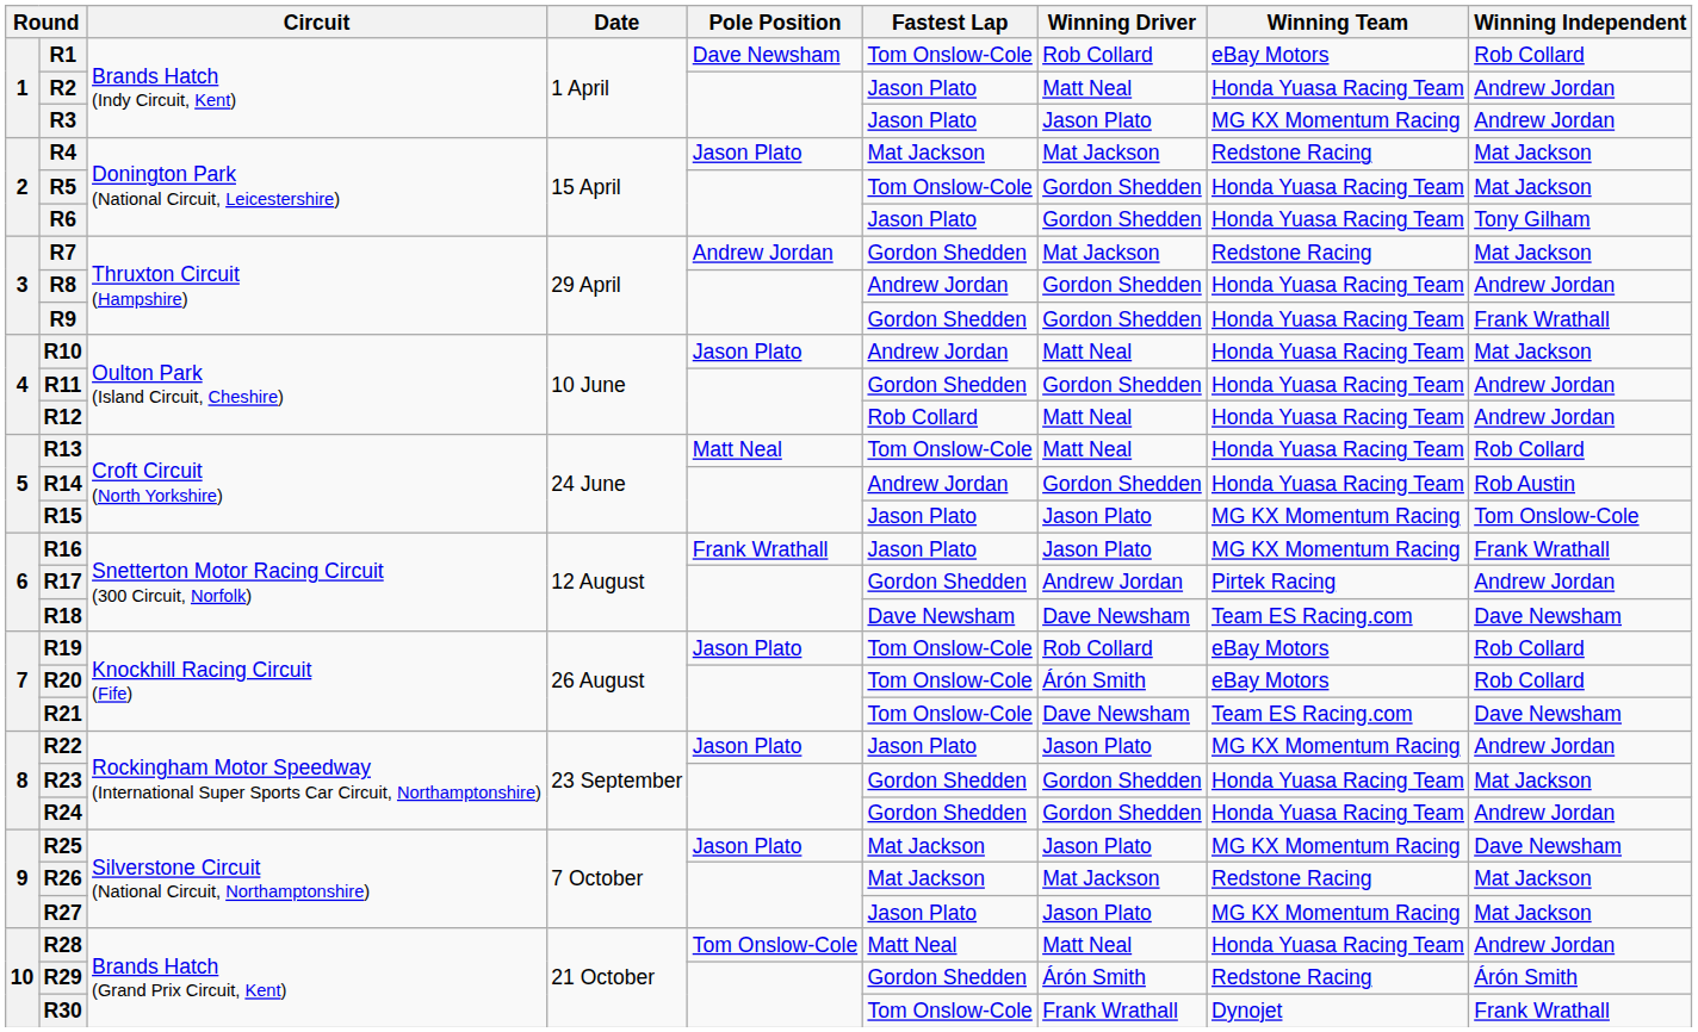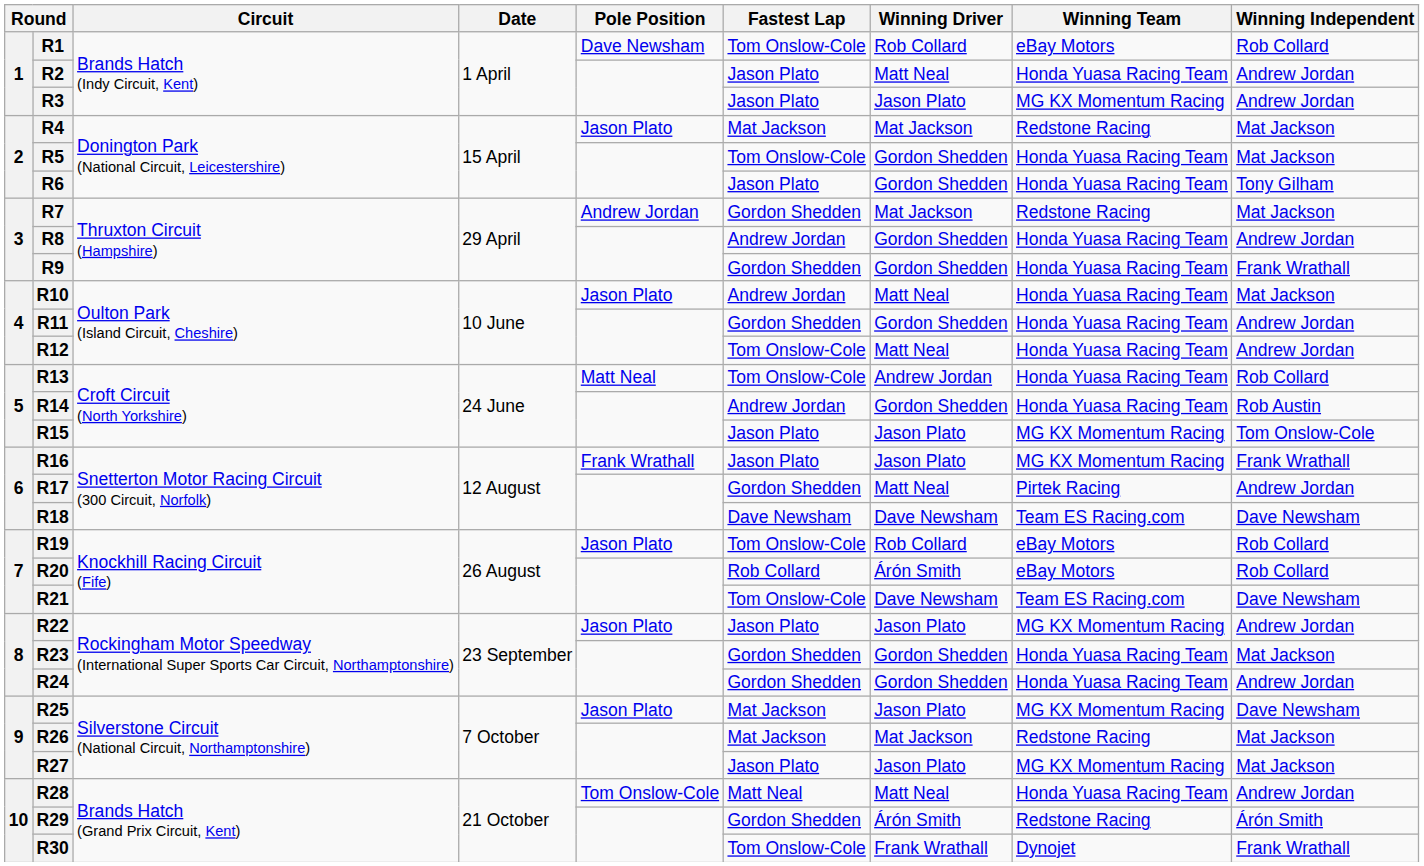 <table class="wikitable" style="font-size: 85%">
 <tr>
 <th colspan=2>Round</th>
 <th>Circuit</th>
 <th>Date</th>
 <th>Pole Position</th>
 <th>Fastest Lap</th>
 <th>Winning Driver</th>
 <th>Winning Team</th>
 <th>Winning Independent</th>
 </tr>
 <tr>
 <th rowspan=3>1</th>
 <th>R1</th>
 <td rowspan=3><a href='#'>Brands Hatch</a><br><small>(Indy Circuit, <a href='#'>Kent</a>)</small></td>
 <td rowspan=3>1 April</td>
 <td> <a href='#'>Dave Newsham</a></td>
 <td nowrap> <a href='#'>Tom Onslow-Cole</a></td>
 <td> <a href='#'>Rob Collard</a></td>
 <td><a href='#'>eBay Motors</a></td>
 <td> <a href='#'>Rob Collard</a></td>
 </tr>
 <tr>
 <th>R2</th>
 <td rowspan=2></td>
 <td> <a href='#'>Jason Plato</a></td>
 <td> <a href='#'>Matt Neal</a></td>
 <td nowrap><a href='#'>Honda Yuasa Racing Team</a></td>
 <td> <a href='#'>Andrew Jordan</a></td>
 </tr>
 <tr>
 <th>R3</th>
 <td> <a href='#'>Jason Plato</a></td>
 <td> <a href='#'>Jason Plato</a></td>
 <td nowrap><a href='#'>MG KX Momentum Racing</a></td>
 <td> <a href='#'>Andrew Jordan</a></td>
 </tr>
 <tr>
 <th rowspan=3>2</th>
 <th>R4</th>
 <td rowspan=3><a href='#'>Donington Park</a><br><small>(National Circuit, <a href='#'>Leicestershire</a>)</small></td>
 <td rowspan=3>15 April</td>
 <td> <a href='#'>Jason Plato</a></td>
 <td> <a href='#'>Mat Jackson</a></td>
 <td> <a href='#'>Mat Jackson</a></td>
 <td><a href='#'>Redstone Racing</a></td>
 <td> <a href='#'>Mat Jackson</a></td>
 </tr>
 <tr>
 <th>R5</th>
 <td rowspan=2></td>
 <td> <a href='#'>Tom Onslow-Cole</a></td>
 <td nowrap> <a href='#'>Gordon Shedden</a></td>
 <td><a href='#'>Honda Yuasa Racing Team</a></td>
 <td> <a href='#'>Mat Jackson</a></td>
 </tr>
 <tr>
 <th>R6</th>
 <td> <a href='#'>Jason Plato</a></td>
 <td> <a href='#'>Gordon Shedden</a></td>
 <td><a href='#'>Honda Yuasa Racing Team</a></td>
 <td> <a href='#'>Tony Gilham</a></td>
 </tr>
 <tr>
 <th rowspan=3>3</th>
 <th>R7</th>
 <td rowspan=3><a href='#'>Thruxton Circuit</a><br><small>(<a href='#'>Hampshire</a>)</small></td>
 <td rowspan=3>29 April</td>
 <td> <a href='#'>Andrew Jordan</a></td>
 <td> <a href='#'>Gordon Shedden</a></td>
 <td> <a href='#'>Mat Jackson</a></td>
 <td><a href='#'>Redstone Racing</a></td>
 <td> <a href='#'>Mat Jackson</a></td>
 </tr>
 <tr>
 <th>R8</th>
 <td rowspan=2></td>
 <td> <a href='#'>Andrew Jordan</a></td>
 <td> <a href='#'>Gordon Shedden</a></td>
 <td><a href='#'>Honda Yuasa Racing Team</a></td>
 <td> <a href='#'>Andrew Jordan</a></td>
 </tr>
 <tr>
 <th>R9</th>
 <td> <a href='#'>Gordon Shedden</a></td>
 <td> <a href='#'>Gordon Shedden</a></td>
 <td><a href='#'>Honda Yuasa Racing Team</a></td>
 <td> <a href='#'>Frank Wrathall</a></td>
 </tr>
 <tr>
 <th rowspan=3>4</th>
 <th>R10</th>
 <td rowspan=3><a href='#'>Oulton Park</a><br><small>(Island Circuit, <a href='#'>Cheshire</a>)</small></td>
 <td rowspan=3>10 June</td>
 <td> <a href='#'>Jason Plato</a></td>
 <td> <a href='#'>Andrew Jordan</a></td>
 <td> <a href='#'>Matt Neal</a></td>
 <td><a href='#'>Honda Yuasa Racing Team</a></td>
 <td> <a href='#'>Mat Jackson</a></td>
 </tr>
 <tr>
 <th>R11</th>
 <td rowspan=2></td>
 <td> <a href='#'>Gordon Shedden</a></td>
 <td> <a href='#'>Gordon Shedden</a></td>
 <td><a href='#'>Honda Yuasa Racing Team</a></td>
 <td> <a href='#'>Andrew Jordan</a></td>
 </tr>
 <tr>
 <th>R12</th>
-<td> <a href='#'>Rob Collard</a></td>
+<td> <a href='#'>Tom Onslow-Cole</a></td>
 <td> <a href='#'>Matt Neal</a></td>
 <td><a href='#'>Honda Yuasa Racing Team</a></td>
 <td> <a href='#'>Andrew Jordan</a></td>
 </tr>
 <tr>
 <th rowspan=3>5</th>
 <th>R13</th>
 <td rowspan=3><a href='#'>Croft Circuit</a><br><small>(<a href='#'>North Yorkshire</a>)</small></td>
 <td rowspan=3>24 June</td>
 <td> <a href='#'>Matt Neal</a></td>
 <td> <a href='#'>Tom Onslow-Cole</a></td>
-<td> <a href='#'>Matt Neal</a></td>
+<td> <a href='#'>Andrew Jordan</a></td>
 <td><a href='#'>Honda Yuasa Racing Team</a></td>
 <td> <a href='#'>Rob Collard</a></td>
 </tr>
 <tr>
 <th>R14</th>
 <td rowspan=2></td>
 <td> <a href='#'>Andrew Jordan</a></td>
 <td> <a href='#'>Gordon Shedden</a></td>
 <td><a href='#'>Honda Yuasa Racing Team</a></td>
 <td> <a href='#'>Rob Austin</a></td>
 </tr>
 <tr>
 <th>R15</th>
 <td> <a href='#'>Jason Plato</a></td>
 <td> <a href='#'>Jason Plato</a></td>
 <td><a href='#'>MG KX Momentum Racing</a></td>
 <td> <a href='#'>Tom Onslow-Cole</a></td>
 </tr>
 <tr>
 <th rowspan=3>6</th>
 <th>R16</th>
 <td rowspan=3><a href='#'>Snetterton Motor Racing Circuit</a><br><small>(300 Circuit, <a href='#'>Norfolk</a>)</small></td>
 <td rowspan=3>12 August</td>
 <td> <a href='#'>Frank Wrathall</a></td>
 <td> <a href='#'>Jason Plato</a></td>
 <td> <a href='#'>Jason Plato</a></td>
 <td><a href='#'>MG KX Momentum Racing</a></td>
 <td> <a href='#'>Frank Wrathall</a></td>
 </tr>
 <tr>
 <th>R17</th>
 <td rowspan=2></td>
 <td> <a href='#'>Gordon Shedden</a></td>
-<td> <a href='#'>Andrew Jordan</a></td>
+<td> <a href='#'>Matt Neal</a></td>
 <td><a href='#'>Pirtek Racing</a></td>
 <td> <a href='#'>Andrew Jordan</a></td>
 </tr>
 <tr>
 <th>R18</th>
 <td> <a href='#'>Dave Newsham</a></td>
 <td> <a href='#'>Dave Newsham</a></td>
 <td><a href='#'>Team ES Racing.com</a></td>
 <td> <a href='#'>Dave Newsham</a></td>
 </tr>
 <tr>
 <th rowspan=3>7</th>
 <th>R19</th>
 <td rowspan=3><a href='#'>Knockhill Racing Circuit</a><br><small>(<a href='#'>Fife</a>)</small></td>
 <td rowspan=3>26 August</td>
 <td> <a href='#'>Jason Plato</a></td>
 <td> <a href='#'>Tom Onslow-Cole</a></td>
 <td> <a href='#'>Rob Collard</a></td>
 <td><a href='#'>eBay Motors</a></td>
 <td> <a href='#'>Rob Collard</a></td>
 </tr>
 <tr>
 <th>R20</th>
 <td rowspan=2></td>
-<td> <a href='#'>Tom Onslow-Cole</a></td>
+<td> <a href='#'>Rob Collard</a></td>
 <td> <a href='#'>Árón Smith</a></td>
 <td><a href='#'>eBay Motors</a></td>
 <td> <a href='#'>Rob Collard</a></td>
 </tr>
 <tr>
 <th>R21</th>
 <td> <a href='#'>Tom Onslow-Cole</a></td>
 <td> <a href='#'>Dave Newsham</a></td>
 <td><a href='#'>Team ES Racing.com</a></td>
 <td> <a href='#'>Dave Newsham</a></td>
 </tr>
 <tr>
 <th rowspan=3>8</th>
 <th>R22</th>
 <td rowspan=3 nowrap><a href='#'>Rockingham Motor Speedway</a><br><small>(International Super Sports Car Circuit, <a href='#'>Northamptonshire</a>)</small></td>
 <td rowspan=3 nowrap>23 September</td>
 <td> <a href='#'>Jason Plato</a></td>
 <td> <a href='#'>Jason Plato</a></td>
 <td> <a href='#'>Jason Plato</a></td>
 <td><a href='#'>MG KX Momentum Racing</a></td>
 <td> <a href='#'>Andrew Jordan</a></td>
 </tr>
 <tr>
 <th>R23</th>
 <td rowspan=2></td>
 <td> <a href='#'>Gordon Shedden</a></td>
 <td> <a href='#'>Gordon Shedden</a></td>
 <td><a href='#'>Honda Yuasa Racing Team</a></td>
 <td> <a href='#'>Mat Jackson</a></td>
 </tr>
 <tr>
 <th>R24</th>
 <td> <a href='#'>Gordon Shedden</a></td>
 <td> <a href='#'>Gordon Shedden</a></td>
 <td><a href='#'>Honda Yuasa Racing Team</a></td>
 <td> <a href='#'>Andrew Jordan</a></td>
 </tr>
 <tr>
 <th rowspan=3>9</th>
 <th>R25</th>
 <td rowspan=3><a href='#'>Silverstone Circuit</a><br><small>(National Circuit, <a href='#'>Northamptonshire</a>)</small></td>
 <td rowspan=3>7 October</td>
 <td> <a href='#'>Jason Plato</a></td>
 <td> <a href='#'>Mat Jackson</a></td>
 <td> <a href='#'>Jason Plato</a></td>
 <td><a href='#'>MG KX Momentum Racing</a></td>
 <td> <a href='#'>Dave Newsham</a></td>
 </tr>
 <tr>
 <th>R26</th>
 <td rowspan=2></td>
 <td> <a href='#'>Mat Jackson</a></td>
 <td> <a href='#'>Mat Jackson</a></td>
 <td><a href='#'>Redstone Racing</a></td>
 <td> <a href='#'>Mat Jackson</a></td>
 </tr>
 <tr>
 <th>R27</th>
 <td> <a href='#'>Jason Plato</a></td>
 <td> <a href='#'>Jason Plato</a></td>
 <td><a href='#'>MG KX Momentum Racing</a></td>
 <td> <a href='#'>Mat Jackson</a></td>
 </tr>
 <tr>
 <th rowspan=3>10</th>
 <th>R28</th>
 <td rowspan=3><a href='#'>Brands Hatch</a><br><small>(Grand Prix Circuit, <a href='#'>Kent</a>)</small></td>
 <td rowspan=3>21 October</td>
 <td nowrap> <a href='#'>Tom Onslow-Cole</a></td>
 <td> <a href='#'>Matt Neal</a></td>
 <td> <a href='#'>Matt Neal</a></td>
 <td><a href='#'>Honda Yuasa Racing Team</a></td>
 <td> <a href='#'>Andrew Jordan</a></td>
 </tr>
 <tr>
 <th>R29</th>
 <td rowspan=2></td>
 <td> <a href='#'>Gordon Shedden</a></td>
 <td> <a href='#'>Árón Smith</a></td>
 <td><a href='#'>Redstone Racing</a></td>
 <td> <a href='#'>Árón Smith</a></td>
 </tr>
 <tr>
 <th>R30</th>
 <td> <a href='#'>Tom Onslow-Cole</a></td>
 <td> <a href='#'>Frank Wrathall</a></td>
 <td><a href='#'>Dynojet</a></td>
 <td> <a href='#'>Frank Wrathall</a></td>
 </tr>
 </table>
